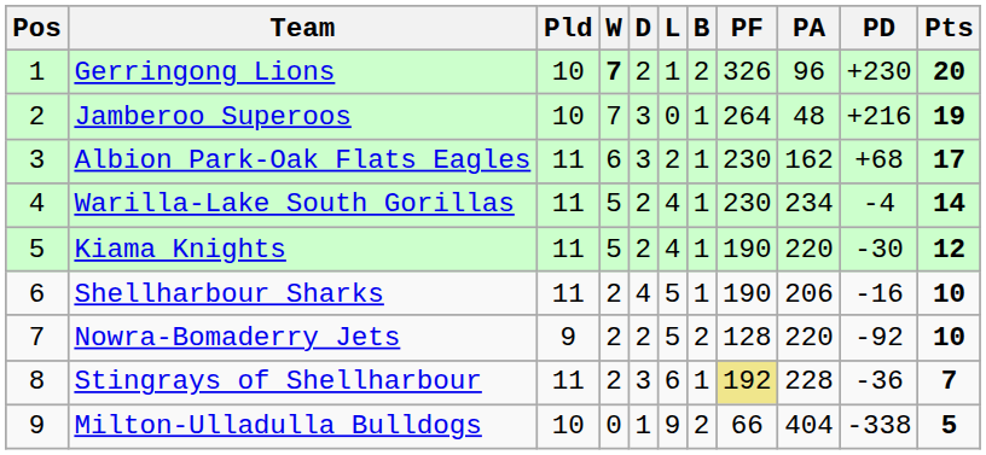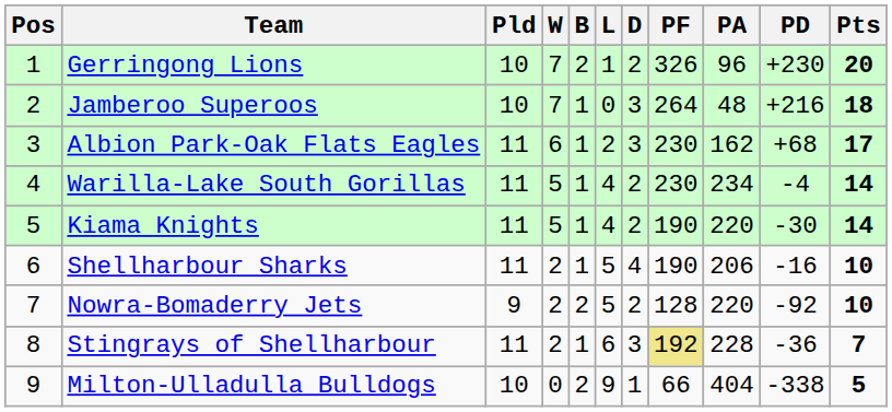 <table class="wikitable">
 <tr>
 <th>Pos</th>
 <th>Team</th>
 <th>Pld</th>
 <th>W</th>
+<th>B</th>
+<th>L</th>
 <th>D</th>
-<th>L</th>
-<th>B</th>
 <th>PF</th>
 <th>PA</th>
 <th>PD</th>
 <th>Pts</th>
 </tr>
 <tr bgcolor="#CCFFCC">
 <td style="text-align:center;">1</td>
 <td> <a href='#'>Gerringong Lions</a></td>
 <td style="text-align:center;">10</td>
-<td style="text-align:center;"><strong>7</strong></td>
+<td style="text-align:center;">7</td>
 <td style="text-align:center;">2</td>
 <td style="text-align:center;">1</td>
 <td style="text-align:center;">2</td>
 <td style="text-align:center;">326</td>
 <td style="text-align:center;">96</td>
 <td style="text-align:center;">+230</td>
 <td style="text-align:center;"><strong>20</strong></td>
 </tr>
 <tr bgcolor="#CCFFCC">
 <td style="text-align:center;">2</td>
 <td> <a href='#'>Jamberoo Superoos</a></td>
 <td style="text-align:center;">10</td>
 <td style="text-align:center;">7</td>
+<td style="text-align:center;">1</td>
+<td style="text-align:center;">0</td>
 <td style="text-align:center;">3</td>
-<td style="text-align:center;">0</td>
-<td style="text-align:center;">1</td>
 <td style="text-align:center;">264</td>
 <td style="text-align:center;">48</td>
 <td style="text-align:center;">+216</td>
-<td style="text-align:center;"><strong>19</strong></td>
+<td style="text-align:center;"><strong>18</strong></td>
 </tr>
 <tr bgcolor="#CCFFCC">
 <td style="text-align:center;">3</td>
 <td> <a href='#'>Albion Park-Oak Flats Eagles</a></td>
 <td style="text-align:center;">11</td>
 <td style="text-align:center;">6</td>
+<td style="text-align:center;">1</td>
+<td style="text-align:center;">2</td>
 <td style="text-align:center;">3</td>
-<td style="text-align:center;">2</td>
-<td style="text-align:center;">1</td>
 <td style="text-align:center;">230</td>
 <td style="text-align:center;">162</td>
 <td style="text-align:center;">+68</td>
 <td style="text-align:center;"><strong>17</strong></td>
 </tr>
 <tr bgcolor="#CCFFCC">
 <td style="text-align:center;">4</td>
 <td> <a href='#'>Warilla-Lake South Gorillas</a></td>
 <td style="text-align:center;">11</td>
 <td style="text-align:center;">5</td>
+<td style="text-align:center;">1</td>
+<td style="text-align:center;">4</td>
 <td style="text-align:center;">2</td>
-<td style="text-align:center;">4</td>
-<td style="text-align:center;">1</td>
 <td style="text-align:center;">230</td>
 <td style="text-align:center;">234</td>
 <td style="text-align:center;">-4</td>
 <td style="text-align:center;"><strong>14</strong></td>
 </tr>
 <tr bgcolor="#CCFFCC">
 <td style="text-align:center;">5</td>
 <td> <a href='#'>Kiama Knights</a></td>
 <td style="text-align:center;">11</td>
 <td style="text-align:center;">5</td>
+<td style="text-align:center;">1</td>
+<td style="text-align:center;">4</td>
 <td style="text-align:center;">2</td>
-<td style="text-align:center;">4</td>
-<td style="text-align:center;">1</td>
 <td style="text-align:center;">190</td>
 <td style="text-align:center;">220</td>
 <td style="text-align:center;">-30</td>
-<td style="text-align:center;"><strong>12</strong></td>
+<td style="text-align:center;"><strong>14</strong></td>
 </tr>
 <tr>
 <td style="text-align:center;">6</td>
 <td> <a href='#'>Shellharbour Sharks</a></td>
 <td style="text-align:center;">11</td>
 <td style="text-align:center;">2</td>
+<td style="text-align:center;">1</td>
+<td style="text-align:center;">5</td>
 <td style="text-align:center;">4</td>
-<td style="text-align:center;">5</td>
-<td style="text-align:center;">1</td>
 <td style="text-align:center;">190</td>
 <td style="text-align:center;">206</td>
 <td style="text-align:center;">-16</td>
 <td style="text-align:center;"><strong>10</strong></td>
 </tr>
 <tr>
 <td style="text-align:center;">7</td>
 <td> <a href='#'>Nowra-Bomaderry Jets</a></td>
 <td style="text-align:center;">9</td>
 <td style="text-align:center;">2</td>
 <td style="text-align:center;">2</td>
 <td style="text-align:center;">5</td>
 <td style="text-align:center;">2</td>
 <td style="text-align:center;">128</td>
 <td style="text-align:center;">220</td>
 <td style="text-align:center;">-92</td>
 <td style="text-align:center;"><strong>10</strong></td>
 </tr>
 <tr>
 <td style="text-align:center;">8</td>
 <td> <a href='#'>Stingrays of Shellharbour</a></td>
 <td style="text-align:center;">11</td>
 <td style="text-align:center;">2</td>
+<td style="text-align:center;">1</td>
+<td style="text-align:center;">6</td>
 <td style="text-align:center;">3</td>
-<td style="text-align:center;">6</td>
-<td style="text-align:center;">1</td>
 <td style="background: khaki; text-align:center;">192</td>
 <td style="text-align:center;">228</td>
 <td style="text-align:center;">-36</td>
 <td style="text-align:center;"><strong>7</strong></td>
 </tr>
 <tr>
 <td style="text-align:center;">9</td>
 <td> <a href='#'>Milton-Ulladulla Bulldogs</a></td>
 <td style="text-align:center;">10</td>
 <td style="text-align:center;">0</td>
+<td style="text-align:center;">2</td>
+<td style="text-align:center;">9</td>
 <td style="text-align:center;">1</td>
-<td style="text-align:center;">9</td>
-<td style="text-align:center;">2</td>
 <td style="text-align:center;">66</td>
 <td style="text-align:center;">404</td>
 <td style="text-align:center;">-338</td>
 <td style="text-align:center;"><strong>5</strong></td>
 </tr>
 </table>
